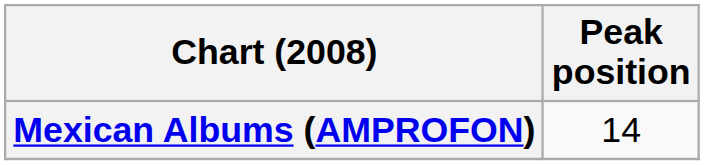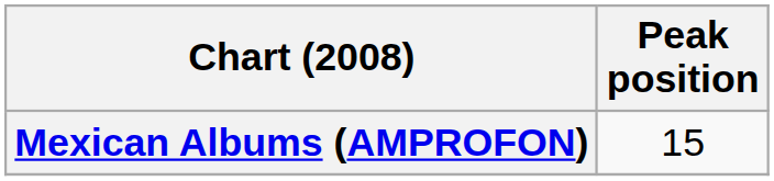 <table class="wikitable sortable plainrowheaders" style="text-align:center;">
 <tr>
 <th scope="col">Chart (2008)</th>
 <th scope="col">Peak<br>position</th>
 </tr>
 <tr>
 <th scope="row"><a href='#'>Mexican Albums</a> (<a href='#'>AMPROFON</a>)</th>
-<td>14</td>
+<td>15</td>
 </tr>
 <tr>
 </tr>
 <tr>
 </tr>
 <tr>
 </tr>
 </table>
